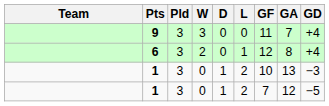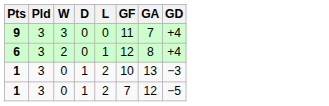 <table class=wikitable style="text-align:center">
 <tr>
-<th width=175>Team</th>
 <th width=20>Pts</th>
 <th width=20>Pld</th>
 <th width=20>W</th>
 <th width=20>D</th>
 <th width=20>L</th>
 <th width=20>GF</th>
 <th width=20>GA</th>
 <th width=20>GD</th>
 </tr>
 <tr style="background:#ccffcc">
-<td align=left></td>
 <td><strong>9</strong></td>
 <td>3</td>
 <td>3</td>
 <td>0</td>
 <td>0</td>
 <td>11</td>
 <td>7</td>
 <td>+4</td>
 </tr>
 <tr style="background:#ccffcc">
-<td align=left></td>
 <td><strong>6</strong></td>
 <td>3</td>
 <td>2</td>
 <td>0</td>
 <td>1</td>
 <td>12</td>
 <td>8</td>
 <td>+4</td>
 </tr>
 <tr>
-<td align=left></td>
 <td><strong>1</strong></td>
 <td>3</td>
 <td>0</td>
 <td>1</td>
 <td>2</td>
 <td>10</td>
 <td>13</td>
 <td>−3</td>
 </tr>
 <tr>
-<td align=left></td>
 <td><strong>1</strong></td>
 <td>3</td>
 <td>0</td>
 <td>1</td>
 <td>2</td>
 <td>7</td>
 <td>12</td>
 <td>−5</td>
 </tr>
 </table>
